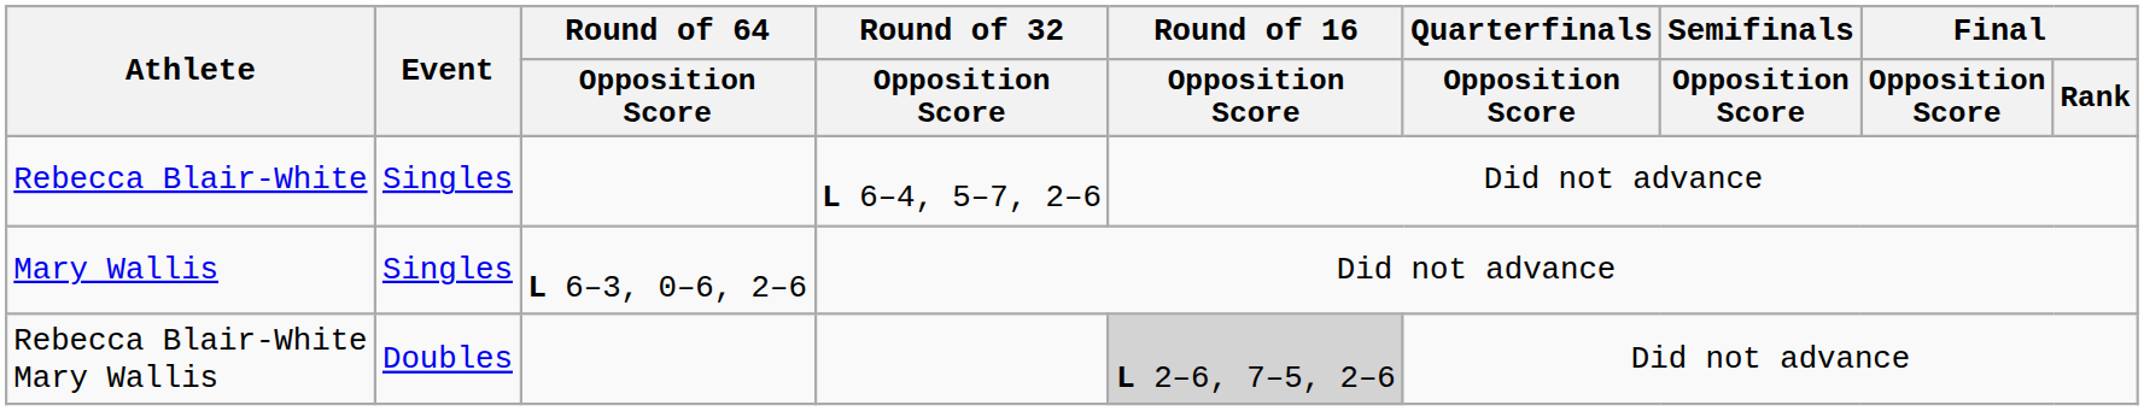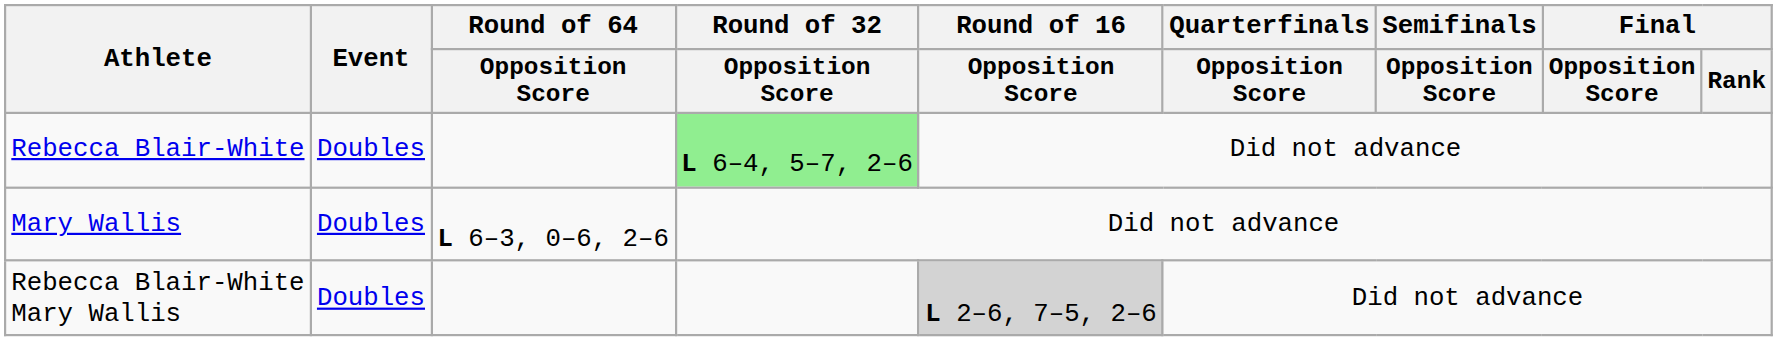 <table class=wikitable style="font-size:90%">
 <tr>
 <th rowspan=2>Athlete</th>
 <th rowspan=2>Event</th>
 <th>Round of 64</th>
 <th>Round of 32</th>
 <th>Round of 16</th>
 <th>Quarterfinals</th>
 <th>Semifinals</th>
 <th colspan=2>Final</th>
 </tr>
 <tr style="font-size:95%">
 <th>Opposition<br>Score</th>
 <th>Opposition<br>Score</th>
 <th>Opposition<br>Score</th>
 <th>Opposition<br>Score</th>
 <th>Opposition<br>Score</th>
 <th>Opposition<br>Score</th>
 <th>Rank</th>
 </tr>
 <tr align=center>
 <td align=left><a href='#'>Rebecca Blair-White</a></td>
-<td align=left><a href='#'>Singles</a></td>
+<td align=left><a href='#'>Doubles</a></td>
 <td></td>
-<td><br> <strong>L</strong> 6–4, 5–7, 2–6</td>
+<td style="background: lightgreen;"><br> <strong>L</strong> 6–4, 5–7, 2–6</td>
 <td colspan=5>Did not advance</td>
 </tr>
 <tr align=center>
 <td align=left><a href='#'>Mary Wallis</a></td>
-<td align=left><a href='#'>Singles</a></td>
+<td align=left><a href='#'>Doubles</a></td>
 <td><br> <strong>L</strong> 6–3, 0–6, 2–6</td>
 <td colspan=6>Did not advance</td>
 </tr>
 <tr align=center>
 <td align=left>Rebecca Blair-White <br> Mary Wallis</td>
 <td align=left><a href='#'>Doubles</a></td>
 <td></td>
 <td></td>
 <td style="background: lightgrey;"> <br> <strong>L</strong> 2–6, 7–5, 2–6</td>
 <td colspan=4>Did not advance</td>
 </tr>
 </table>
